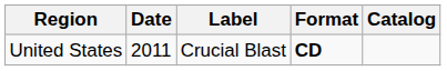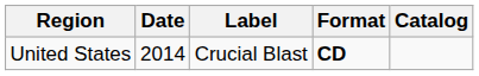 <table class="wikitable">
 <tr>
 <th>Region</th>
 <th>Date</th>
 <th>Label</th>
 <th>Format</th>
 <th>Catalog</th>
 </tr>
 <tr>
 <td>United States</td>
-<td>2011</td>
+<td>2014</td>
 <td>Crucial Blast</td>
 <td><strong>CD</strong></td>
 <td></td>
 </tr>
 </table>
